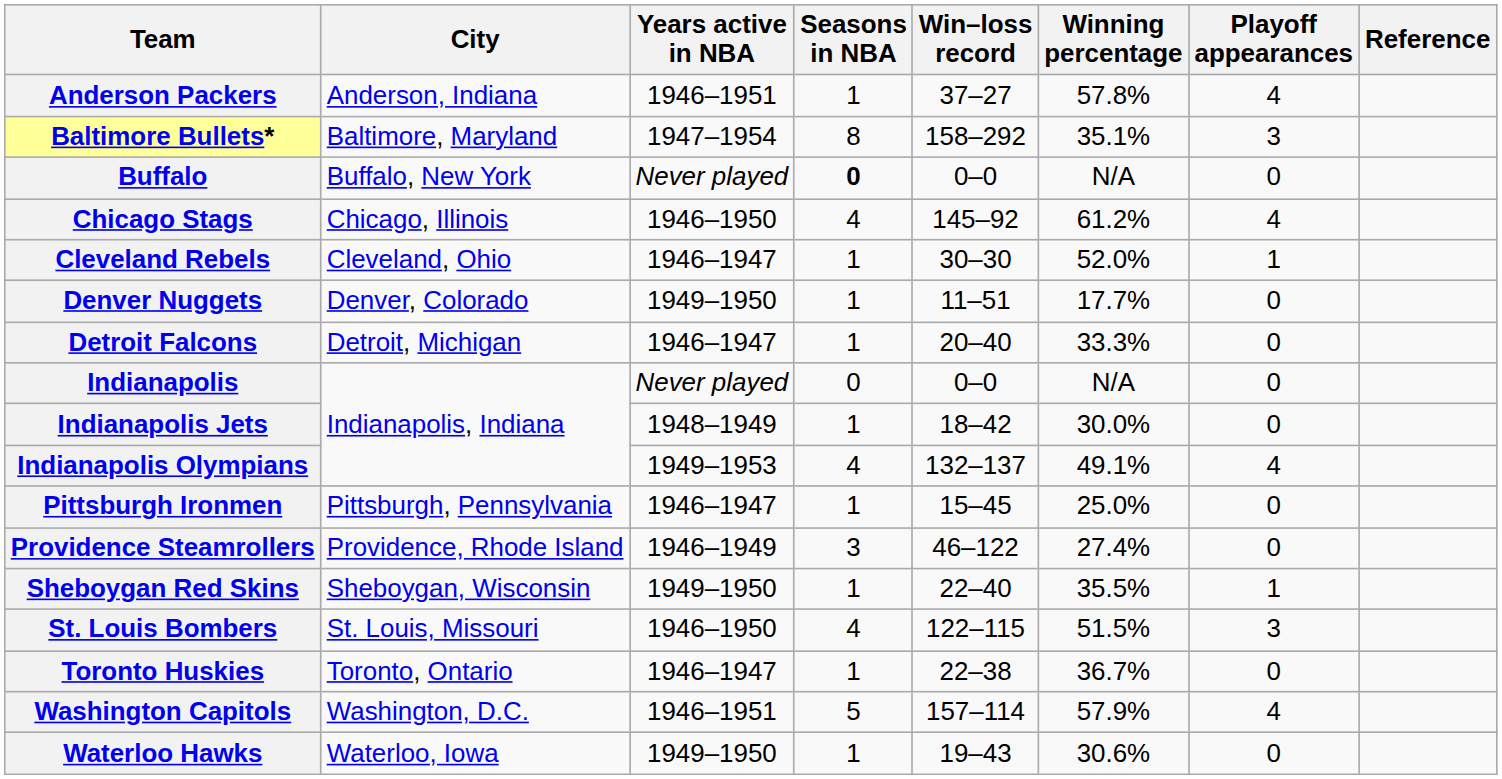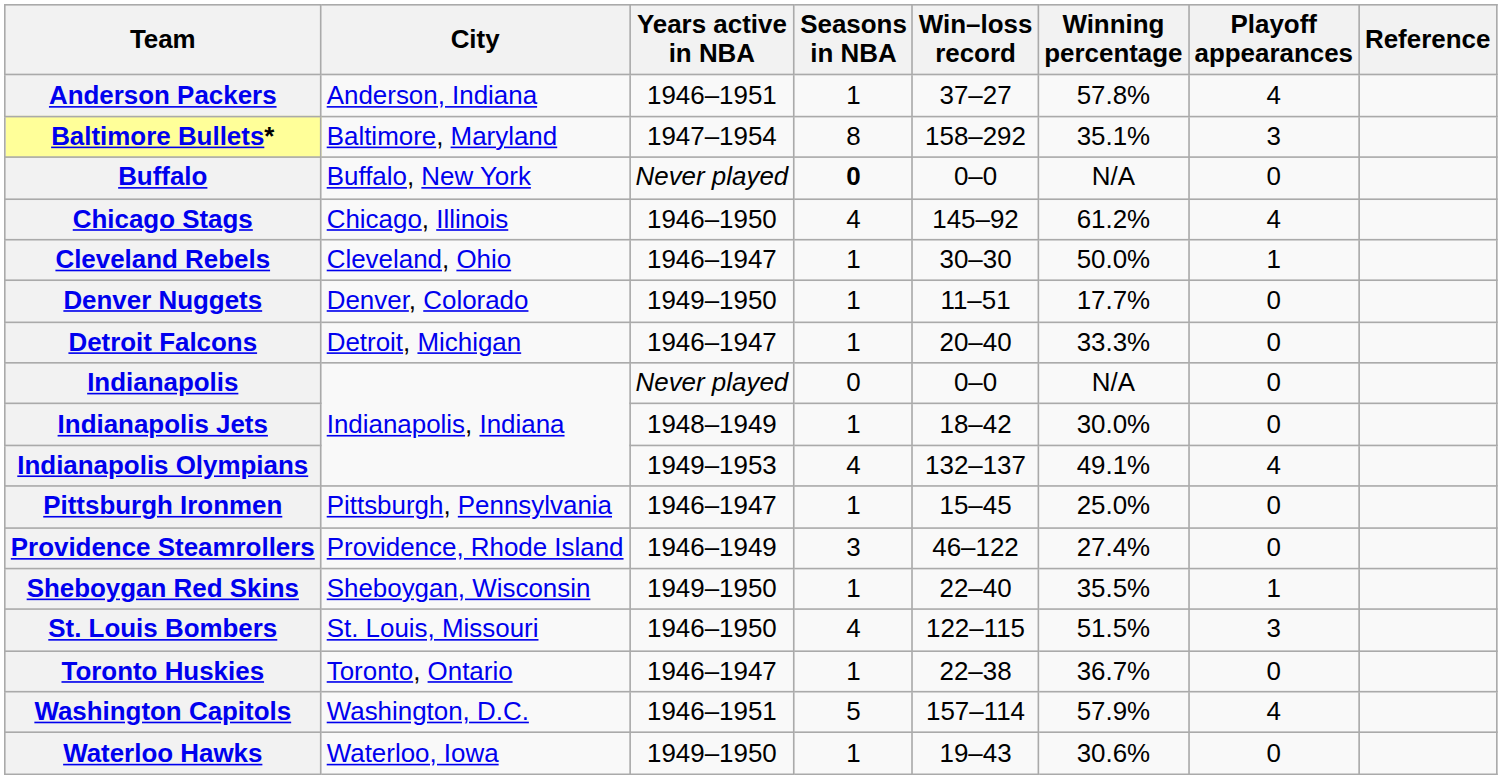 <table class="wikitable sortable plainrowheaders">
 <tr>
 <th scope="col">Team</th>
 <th scope="col">City</th>
 <th scope="col">Years active<br>in NBA</th>
 <th scope="col">Seasons<br>in NBA</th>
 <th scope="col">Win–loss<br>record</th>
 <th scope="col">Winning<br>percentage</th>
 <th scope="col">Playoff<br>appearances</th>
 <th scope="col"; class="unsortable">Reference</th>
 </tr>
 <tr>
 <th scope="row"><a href='#'>Anderson Packers</a></th>
 <td><a href='#'>Anderson, Indiana</a></td>
 <td align="center">1946–1951</td>
 <td align="center">1</td>
 <td align="center">37–27</td>
 <td align="center">57.8%</td>
 <td align="center">4</td>
 <td align="center"></td>
 </tr>
 <tr>
 <th scope="row" style="background-color:#FFFF99"><a href='#'>Baltimore Bullets</a>*</th>
 <td><a href='#'>Baltimore</a>, <a href='#'>Maryland</a></td>
 <td align="center">1947–1954</td>
 <td align="center">8</td>
 <td align="center">158–292</td>
 <td align="center">35.1%</td>
 <td align="center">3</td>
 <td align="center"></td>
 </tr>
 <tr>
 <th scope="row"><a href='#'>Buffalo</a></th>
 <td><a href='#'>Buffalo</a>, <a href='#'>New York</a></td>
 <td align="center"><em>Never played</em></td>
 <td align="center"><strong>0</strong></td>
 <td align="center">0–0</td>
 <td align="center">N/A</td>
 <td align="center">0</td>
 <td align="center"></td>
 </tr>
 <tr>
 <th scope="row"><a href='#'>Chicago Stags</a></th>
 <td><a href='#'>Chicago</a>, <a href='#'>Illinois</a></td>
 <td align="center">1946–1950</td>
 <td align="center">4</td>
 <td align="center">145–92</td>
 <td align="center">61.2%</td>
 <td align="center">4</td>
 <td align="center"></td>
 </tr>
 <tr>
 <th scope="row"><a href='#'>Cleveland Rebels</a></th>
 <td><a href='#'>Cleveland</a>, <a href='#'>Ohio</a></td>
 <td align="center">1946–1947</td>
 <td align="center">1</td>
 <td align="center">30–30</td>
-<td align="center">52.0%</td>
+<td align="center">50.0%</td>
 <td align="center">1</td>
 <td align="center"></td>
 </tr>
 <tr>
 <th scope="row"><a href='#'>Denver Nuggets</a></th>
 <td><a href='#'>Denver</a>, <a href='#'>Colorado</a></td>
 <td align="center">1949–1950</td>
 <td align="center">1</td>
 <td align="center">11–51</td>
 <td align="center">17.7%</td>
 <td align="center">0</td>
 <td align="center"></td>
 </tr>
 <tr>
 <th scope="row"><a href='#'>Detroit Falcons</a></th>
 <td><a href='#'>Detroit</a>, <a href='#'>Michigan</a></td>
 <td align="center">1946–1947</td>
 <td align="center">1</td>
 <td align="center">20–40</td>
 <td align="center">33.3%</td>
 <td align="center">0</td>
 <td align="center"></td>
 </tr>
 <tr>
 <th scope="row"><a href='#'>Indianapolis</a></th>
 <td rowspan=3><a href='#'>Indianapolis</a>, <a href='#'>Indiana</a></td>
 <td align="center"><em>Never played</em></td>
 <td align="center">0</td>
 <td align="center">0–0</td>
 <td align="center">N/A</td>
 <td align="center">0</td>
 <td align="center"></td>
 </tr>
 <tr>
 <th scope="row"><a href='#'>Indianapolis Jets</a></th>
 <td align="center">1948–1949</td>
 <td align="center">1</td>
 <td align="center">18–42</td>
 <td align="center">30.0%</td>
 <td align="center">0</td>
 <td align="center"></td>
 </tr>
 <tr>
 <th scope="row"><a href='#'>Indianapolis Olympians</a></th>
 <td align="center">1949–1953</td>
 <td align="center">4</td>
 <td align="center">132–137</td>
 <td align="center">49.1%</td>
 <td align="center">4</td>
 <td align="center"></td>
 </tr>
 <tr>
 <th scope="row"><a href='#'>Pittsburgh Ironmen</a></th>
 <td><a href='#'>Pittsburgh</a>, <a href='#'>Pennsylvania</a></td>
 <td align="center">1946–1947</td>
 <td align="center">1</td>
 <td align="center">15–45</td>
 <td align="center">25.0%</td>
 <td align="center">0</td>
 <td align="center"></td>
 </tr>
 <tr>
 <th scope="row"><a href='#'>Providence Steamrollers</a></th>
 <td><a href='#'>Providence, Rhode Island</a></td>
 <td align="center">1946–1949</td>
 <td align="center">3</td>
 <td align="center">46–122</td>
 <td align="center">27.4%</td>
 <td align="center">0</td>
 <td align="center"></td>
 </tr>
 <tr>
 <th scope="row"><a href='#'>Sheboygan Red Skins</a></th>
 <td><a href='#'>Sheboygan, Wisconsin</a></td>
 <td align="center">1949–1950</td>
 <td align="center">1</td>
 <td align="center">22–40</td>
 <td align="center">35.5%</td>
 <td align="center">1</td>
 <td align="center"></td>
 </tr>
 <tr>
 <th scope="row"><a href='#'>St. Louis Bombers</a></th>
 <td><a href='#'>St. Louis, Missouri</a></td>
 <td align="center">1946–1950</td>
 <td align="center">4</td>
 <td align="center">122–115</td>
 <td align="center">51.5%</td>
 <td align="center">3</td>
 <td align="center"></td>
 </tr>
 <tr>
 <th scope="row"><a href='#'>Toronto Huskies</a></th>
 <td><a href='#'>Toronto</a>, <a href='#'>Ontario</a></td>
 <td align="center">1946–1947</td>
 <td align="center">1</td>
 <td align="center">22–38</td>
 <td align="center">36.7%</td>
 <td align="center">0</td>
 <td align="center"></td>
 </tr>
 <tr>
 <th scope="row"><a href='#'>Washington Capitols</a></th>
 <td><a href='#'>Washington, D.C.</a></td>
 <td align="center">1946–1951</td>
 <td align="center">5</td>
 <td align="center">157–114</td>
 <td align="center">57.9%</td>
 <td align="center">4</td>
 <td align="center"></td>
 </tr>
 <tr>
 <th scope="row"><a href='#'>Waterloo Hawks</a></th>
 <td><a href='#'>Waterloo, Iowa</a></td>
 <td align="center">1949–1950</td>
 <td align="center">1</td>
 <td align="center">19–43</td>
 <td align="center">30.6%</td>
 <td align="center">0</td>
 <td align="center"></td>
 </tr>
 </table>
